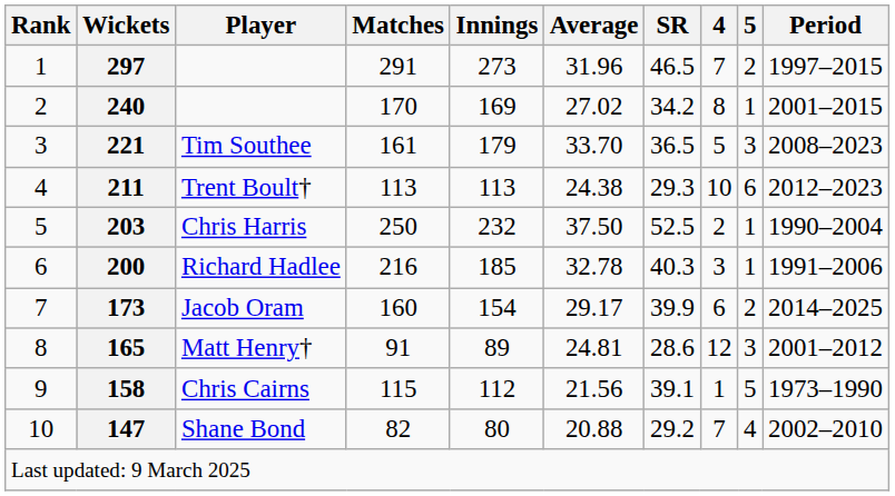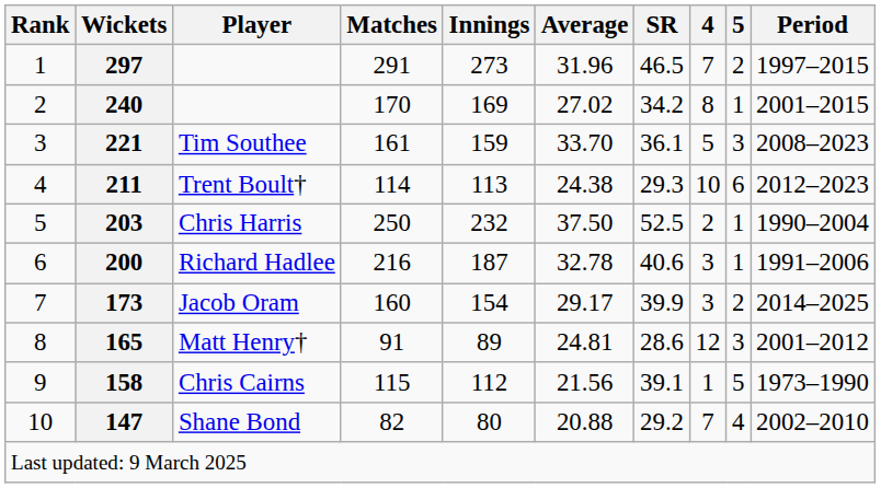 <table class="wikitable plainrowheaders sortable">
 <tr>
 <th scope=col>Rank</th>
 <th scope=col>Wickets</th>
 <th scope=col>Player</th>
 <th scope=col>Matches</th>
 <th scope=col>Innings</th>
 <th scope=col>Average</th>
 <th scope=col>SR</th>
 <th scope=col>4</th>
 <th scope=col>5</th>
 <th scope=col>Period</th>
 </tr>
 <tr>
 <td align=center>1</td>
 <th scope=row style=text-align:center;>297</th>
 <td></td>
 <td align=center>291</td>
 <td align=center>273</td>
 <td align=center>31.96</td>
 <td align=center>46.5</td>
 <td align=center>7</td>
 <td align=center>2</td>
 <td>1997–2015</td>
 </tr>
 <tr>
 <td align=center>2</td>
 <th scope=row style=text-align:center;>240</th>
 <td></td>
 <td align=center>170</td>
 <td align=center>169</td>
 <td align=center>27.02</td>
 <td align=center>34.2</td>
 <td align=center>8</td>
 <td align=center>1</td>
 <td>2001–2015</td>
 </tr>
 <tr>
 <td align=center>3</td>
 <th scope=row style=text-align:center;>221</th>
 <td><a href='#'>Tim Southee</a></td>
 <td align=center>161</td>
-<td align=center>179</td>
+<td align=center>159</td>
 <td align=center>33.70</td>
-<td align=center>36.5</td>
+<td align=center>36.1</td>
 <td align=center>5</td>
 <td align=center>3</td>
 <td>2008–2023</td>
 </tr>
 <tr>
 <td align=center>4</td>
 <th scope=row style=text-align:center;>211</th>
 <td><a href='#'>Trent Boult</a>†</td>
-<td align=center>113</td>
+<td align=center>114</td>
 <td align=center>113</td>
 <td align=center>24.38</td>
 <td align=center>29.3</td>
 <td align=center>10</td>
 <td align=center>6</td>
 <td>2012–2023</td>
 </tr>
 <tr>
 <td align=center>5</td>
 <th scope=row style=text-align:center;>203</th>
 <td><a href='#'>Chris Harris</a></td>
 <td align=center>250</td>
 <td align=center>232</td>
 <td align=center>37.50</td>
 <td align=center>52.5</td>
 <td align=center>2</td>
 <td align=center>1</td>
 <td>1990–2004</td>
 </tr>
 <tr>
 <td align=center>6</td>
 <th scope=row style=text-align:center;>200</th>
 <td><a href='#'>Richard Hadlee</a></td>
 <td align=center>216</td>
-<td align=center>185</td>
+<td align=center>187</td>
 <td align=center>32.78</td>
-<td align=center>40.3</td>
+<td align=center>40.6</td>
 <td align=center>3</td>
 <td align=center>1</td>
 <td>1991–2006</td>
 </tr>
 <tr>
 <td align=center>7</td>
 <th scope=row style=text-align:center;>173</th>
 <td><a href='#'>Jacob Oram</a></td>
 <td align=center>160</td>
 <td align=center>154</td>
 <td align=center>29.17</td>
 <td align=center>39.9</td>
-<td align=center>6</td>
+<td align=center>3</td>
 <td align=center>2</td>
 <td>2014–2025</td>
 </tr>
 <tr>
 <td align="center">8</td>
 <th scope="row" style="text-align:center;">165</th>
 <td><a href='#'>Matt Henry</a>†</td>
 <td align="center">91</td>
 <td align="center">89</td>
 <td align="center">24.81</td>
 <td align="center">28.6</td>
 <td align="center">12</td>
 <td align="center">3</td>
 <td>2001–2012</td>
 </tr>
 <tr>
 <td align="center">9</td>
 <th scope="row" style="text-align:center;">158</th>
 <td><a href='#'>Chris Cairns</a></td>
 <td align="center">115</td>
 <td align="center">112</td>
 <td align="center">21.56</td>
 <td align="center">39.1</td>
 <td align="center">1</td>
 <td align="center">5</td>
 <td>1973–1990</td>
 </tr>
 <tr>
 <td align=center>10</td>
 <th scope=row style=text-align:center;>147</th>
 <td><a href='#'>Shane Bond</a></td>
 <td align=center>82</td>
 <td align=center>80</td>
 <td align=center>20.88</td>
 <td align=center>29.2</td>
 <td align=center>7</td>
 <td align=center>4</td>
 <td>2002–2010</td>
 </tr>
 <tr class="sortbottom">
 <td colspan="10"><small>Last updated: 9 March 2025</small></td>
 </tr>
 </table>
